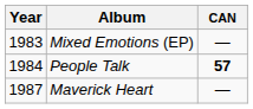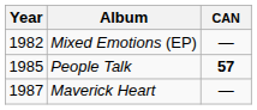 <table class="wikitable">
 <tr>
 <th>Year</th>
 <th>Album</th>
 <th width="45"><small>CAN</small></th>
 </tr>
 <tr>
-<td>1983</td>
+<td>1982</td>
 <td><em>Mixed Emotions</em> (EP)</td>
 <td align="center">—</td>
 </tr>
 <tr>
-<td>1984</td>
+<td>1985</td>
 <td><em>People Talk</em></td>
 <td align="center"><strong>57</strong></td>
 </tr>
 <tr>
 <td>1987</td>
 <td><em>Maverick Heart</em></td>
 <td align="center">—</td>
 </tr>
 </table>
